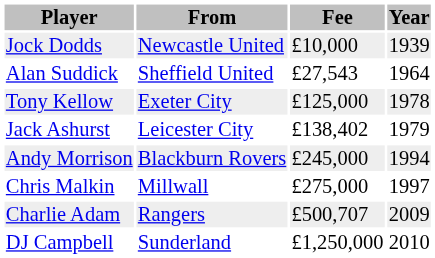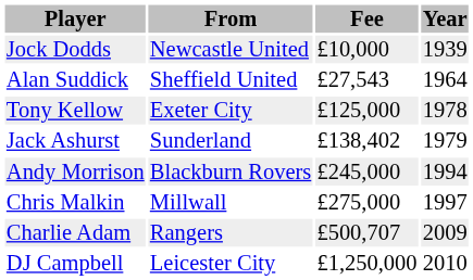 <table class="toccolours">
 <tr>
 <th bgcolor=silver>Player</th>
 <th bgcolor=silver>From</th>
 <th bgcolor=silver>Fee</th>
 <th bgcolor=silver>Year</th>
 </tr>
 <tr bgcolor=#eeeeee>
 <td><a href='#'>Jock Dodds</a></td>
 <td><a href='#'>Newcastle United</a></td>
 <td>£10,000</td>
 <td>1939</td>
 </tr>
 <tr>
 <td><a href='#'>Alan Suddick</a></td>
 <td><a href='#'>Sheffield United</a></td>
 <td>£27,543</td>
 <td>1964</td>
 </tr>
 <tr bgcolor=#eeeeee>
 <td><a href='#'>Tony Kellow</a></td>
 <td><a href='#'>Exeter City</a></td>
 <td>£125,000</td>
 <td>1978</td>
 </tr>
 <tr>
 <td><a href='#'>Jack Ashurst</a></td>
-<td><a href='#'>Leicester City</a></td>
+<td><a href='#'>Sunderland</a></td>
 <td>£138,402</td>
 <td>1979</td>
 </tr>
 <tr bgcolor=#eeeeee>
 <td><a href='#'>Andy Morrison</a></td>
 <td><a href='#'>Blackburn Rovers</a></td>
 <td>£245,000</td>
 <td>1994</td>
 </tr>
 <tr>
 <td><a href='#'>Chris Malkin</a></td>
 <td><a href='#'>Millwall</a></td>
 <td>£275,000</td>
 <td>1997</td>
 </tr>
 <tr bgcolor=#eeeeee>
 <td><a href='#'>Charlie Adam</a></td>
 <td><a href='#'>Rangers</a></td>
 <td>£500,707</td>
 <td>2009</td>
 </tr>
 <tr>
 <td><a href='#'>DJ Campbell</a></td>
-<td><a href='#'>Sunderland</a></td>
+<td><a href='#'>Leicester City</a></td>
 <td>£1,250,000</td>
 <td>2010</td>
 </tr>
 </table>
